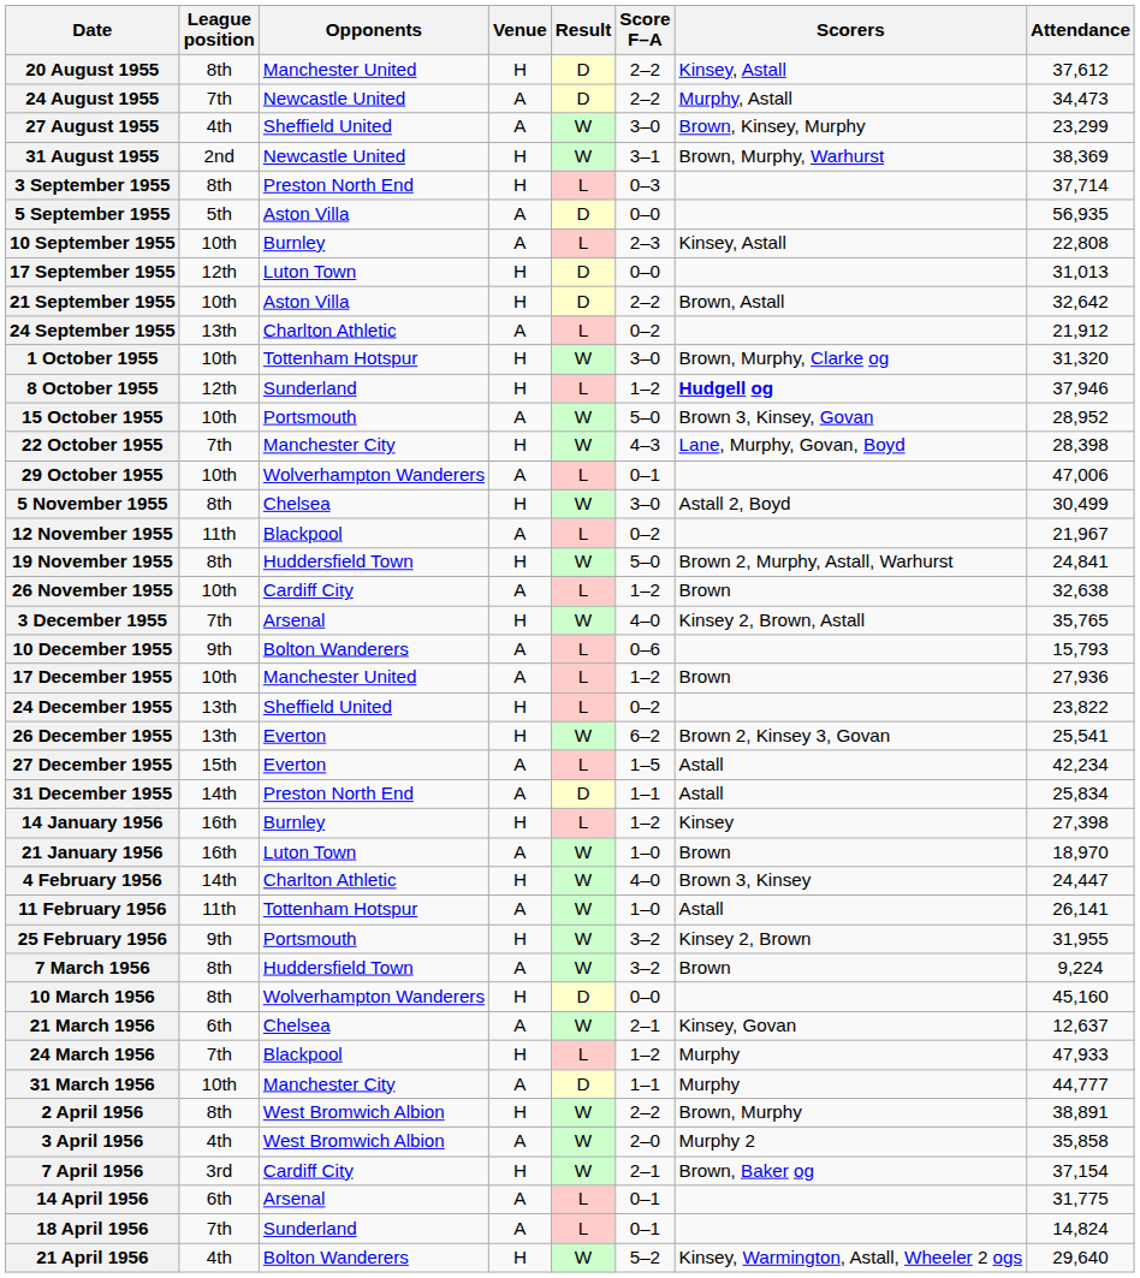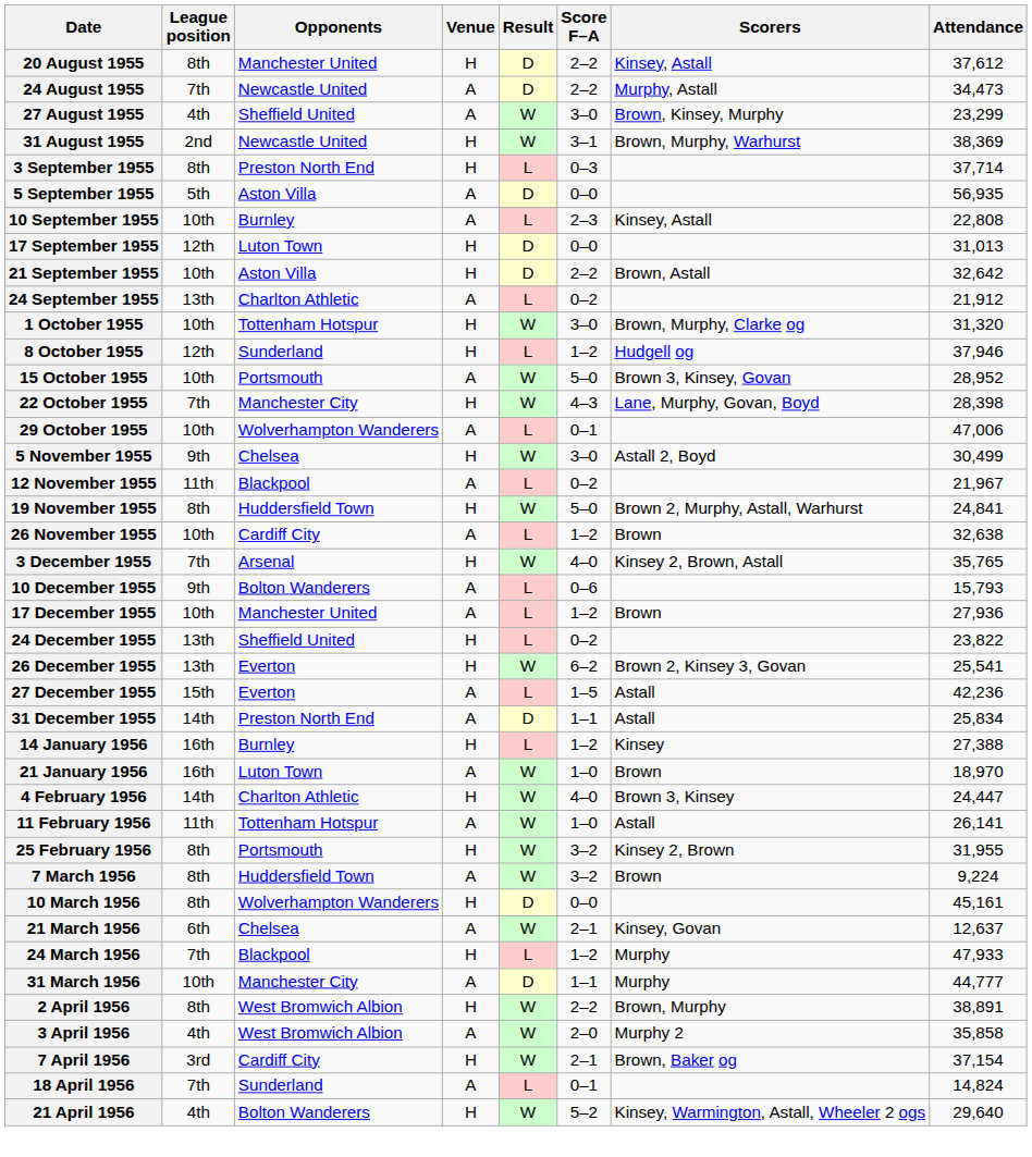 <table class="wikitable plainrowheaders" style="text-align:center">
 <tr>
 <th scope="col">Date</th>
 <th scope="col">League<br>position</th>
 <th scope="col">Opponents</th>
 <th scope="col">Venue</th>
 <th scope="col">Result</th>
 <th scope="col">Score<br>F–A</th>
 <th scope="col">Scorers</th>
 <th scope="col">Attendance</th>
 </tr>
 <tr>
 <th scope="row">20 August 1955</th>
 <td>8th</td>
 <td align="left"><a href='#'>Manchester United</a></td>
 <td>H</td>
 <td style=background:#ffc>D</td>
 <td>2–2</td>
 <td align="left"><a href='#'>Kinsey</a>, <a href='#'>Astall</a></td>
 <td>37,612</td>
 </tr>
 <tr>
 <th scope="row">24 August 1955</th>
 <td>7th</td>
 <td align="left"><a href='#'>Newcastle United</a></td>
 <td>A</td>
 <td style=background:#ffc>D</td>
 <td>2–2</td>
 <td align="left"><a href='#'>Murphy</a>, Astall</td>
 <td>34,473</td>
 </tr>
 <tr>
 <th scope="row">27 August 1955</th>
 <td>4th</td>
 <td align="left"><a href='#'>Sheffield United</a></td>
 <td>A</td>
 <td style=background:#cfc>W</td>
 <td>3–0</td>
 <td align="left"><a href='#'>Brown</a>, Kinsey, Murphy</td>
 <td>23,299</td>
 </tr>
 <tr>
 <th scope="row">31 August 1955</th>
 <td>2nd</td>
 <td align="left"><a href='#'>Newcastle United</a></td>
 <td>H</td>
 <td style=background:#cfc>W</td>
 <td>3–1</td>
 <td align="left">Brown, Murphy, <a href='#'>Warhurst</a></td>
 <td>38,369</td>
 </tr>
 <tr>
 <th scope="row">3 September 1955</th>
 <td>8th</td>
 <td align="left"><a href='#'>Preston North End</a></td>
 <td>H</td>
 <td style=background:#fcc>L</td>
 <td>0–3</td>
 <td></td>
 <td>37,714</td>
 </tr>
 <tr>
 <th scope="row">5 September 1955</th>
 <td>5th</td>
 <td align="left"><a href='#'>Aston Villa</a></td>
 <td>A</td>
 <td style=background:#ffc>D</td>
 <td>0–0</td>
 <td></td>
 <td>56,935</td>
 </tr>
 <tr>
 <th scope="row">10 September 1955</th>
 <td>10th</td>
 <td align="left"><a href='#'>Burnley</a></td>
 <td>A</td>
 <td style=background:#fcc>L</td>
 <td>2–3</td>
 <td align="left">Kinsey, Astall</td>
 <td>22,808</td>
 </tr>
 <tr>
 <th scope="row">17 September 1955</th>
 <td>12th</td>
 <td align="left"><a href='#'>Luton Town</a></td>
 <td>H</td>
 <td style=background:#ffc>D</td>
 <td>0–0</td>
 <td></td>
 <td>31,013</td>
 </tr>
 <tr>
 <th scope="row">21 September 1955</th>
 <td>10th</td>
 <td align="left"><a href='#'>Aston Villa</a></td>
 <td>H</td>
 <td style=background:#ffc>D</td>
 <td>2–2</td>
 <td align="left">Brown, Astall</td>
 <td>32,642</td>
 </tr>
 <tr>
 <th scope="row">24 September 1955</th>
 <td>13th</td>
 <td align="left"><a href='#'>Charlton Athletic</a></td>
 <td>A</td>
 <td style=background:#fcc>L</td>
 <td>0–2</td>
 <td></td>
 <td>21,912</td>
 </tr>
 <tr>
 <th scope="row">1 October 1955</th>
 <td>10th</td>
 <td align="left"><a href='#'>Tottenham Hotspur</a></td>
 <td>H</td>
 <td style=background:#cfc>W</td>
 <td>3–0</td>
 <td align="left">Brown, Murphy, <a href='#'>Clarke</a> <a href='#'>og</a></td>
 <td>31,320</td>
 </tr>
 <tr>
 <th scope="row">8 October 1955</th>
 <td>12th</td>
 <td align="left"><a href='#'>Sunderland</a></td>
 <td>H</td>
 <td style=background:#fcc>L</td>
 <td>1–2</td>
-<td align="left"><strong><a href='#'>Hudgell</a> <a href='#'>og</a></strong></td>
+<td align="left"><a href='#'>Hudgell</a> <a href='#'>og</a></td>
 <td>37,946</td>
 </tr>
 <tr>
 <th scope="row">15 October 1955</th>
 <td>10th</td>
 <td align="left"><a href='#'>Portsmouth</a></td>
 <td>A</td>
 <td style=background:#cfc>W</td>
 <td>5–0</td>
 <td align="left">Brown 3, Kinsey, <a href='#'>Govan</a></td>
 <td>28,952</td>
 </tr>
 <tr>
 <th scope="row">22 October 1955</th>
 <td>7th</td>
 <td align="left"><a href='#'>Manchester City</a></td>
 <td>H</td>
 <td style=background:#cfc>W</td>
 <td>4–3</td>
 <td align="left"><a href='#'>Lane</a>, Murphy, Govan, <a href='#'>Boyd</a></td>
 <td>28,398</td>
 </tr>
 <tr>
 <th scope="row">29 October 1955</th>
 <td>10th</td>
 <td align="left"><a href='#'>Wolverhampton Wanderers</a></td>
 <td>A</td>
 <td style=background:#fcc>L</td>
 <td>0–1</td>
 <td></td>
 <td>47,006</td>
 </tr>
 <tr>
 <th scope="row">5 November 1955</th>
-<td>8th</td>
+<td>9th</td>
 <td align="left"><a href='#'>Chelsea</a></td>
 <td>H</td>
 <td style=background:#cfc>W</td>
 <td>3–0</td>
 <td align="left">Astall 2, Boyd</td>
 <td>30,499</td>
 </tr>
 <tr>
 <th scope="row">12 November 1955</th>
 <td>11th</td>
 <td align="left"><a href='#'>Blackpool</a></td>
 <td>A</td>
 <td style=background:#fcc>L</td>
 <td>0–2</td>
 <td></td>
 <td>21,967</td>
 </tr>
 <tr>
 <th scope="row">19 November 1955</th>
 <td>8th</td>
 <td align="left"><a href='#'>Huddersfield Town</a></td>
 <td>H</td>
 <td style=background:#cfc>W</td>
 <td>5–0</td>
 <td align="left">Brown 2, Murphy, Astall, Warhurst</td>
 <td>24,841</td>
 </tr>
 <tr>
 <th scope="row">26 November 1955</th>
 <td>10th</td>
 <td align="left"><a href='#'>Cardiff City</a></td>
 <td>A</td>
 <td style=background:#fcc>L</td>
 <td>1–2</td>
 <td align="left">Brown</td>
 <td>32,638</td>
 </tr>
 <tr>
 <th scope="row">3 December 1955</th>
 <td>7th</td>
 <td align="left"><a href='#'>Arsenal</a></td>
 <td>H</td>
 <td style=background:#cfc>W</td>
 <td>4–0</td>
 <td align="left">Kinsey 2, Brown, Astall</td>
 <td>35,765</td>
 </tr>
 <tr>
 <th scope="row">10 December 1955</th>
 <td>9th</td>
 <td align="left"><a href='#'>Bolton Wanderers</a></td>
 <td>A</td>
 <td style=background:#fcc>L</td>
 <td>0–6</td>
 <td></td>
 <td>15,793</td>
 </tr>
 <tr>
 <th scope="row">17 December 1955</th>
 <td>10th</td>
 <td align="left"><a href='#'>Manchester United</a></td>
 <td>A</td>
 <td style=background:#fcc>L</td>
 <td>1–2</td>
 <td align="left">Brown</td>
 <td>27,936</td>
 </tr>
 <tr>
 <th scope="row">24 December 1955</th>
 <td>13th</td>
 <td align="left"><a href='#'>Sheffield United</a></td>
 <td>H</td>
 <td style=background:#fcc>L</td>
 <td>0–2</td>
 <td></td>
 <td>23,822</td>
 </tr>
 <tr>
 <th scope="row">26 December 1955</th>
 <td>13th</td>
 <td align="left"><a href='#'>Everton</a></td>
 <td>H</td>
 <td style=background:#cfc>W</td>
 <td>6–2</td>
 <td align="left">Brown 2, Kinsey 3, Govan</td>
 <td>25,541</td>
 </tr>
 <tr>
 <th scope="row">27 December 1955</th>
 <td>15th</td>
 <td align="left"><a href='#'>Everton</a></td>
 <td>A</td>
 <td style=background:#fcc>L</td>
 <td>1–5</td>
 <td align="left">Astall</td>
-<td>42,234</td>
+<td>42,236</td>
 </tr>
 <tr>
 <th scope="row">31 December 1955</th>
 <td>14th</td>
 <td align="left"><a href='#'>Preston North End</a></td>
 <td>A</td>
 <td style=background:#ffc>D</td>
 <td>1–1</td>
 <td align="left">Astall</td>
 <td>25,834</td>
 </tr>
 <tr>
 <th scope="row">14 January 1956</th>
 <td>16th</td>
 <td align="left"><a href='#'>Burnley</a></td>
 <td>H</td>
 <td style=background:#fcc>L</td>
 <td>1–2</td>
 <td align="left">Kinsey</td>
-<td>27,398</td>
+<td>27,388</td>
 </tr>
 <tr>
 <th scope="row">21 January 1956</th>
 <td>16th</td>
 <td align="left"><a href='#'>Luton Town</a></td>
 <td>A</td>
 <td style=background:#cfc>W</td>
 <td>1–0</td>
 <td align="left">Brown</td>
 <td>18,970</td>
 </tr>
 <tr>
 <th scope="row">4 February 1956</th>
 <td>14th</td>
 <td align="left"><a href='#'>Charlton Athletic</a></td>
 <td>H</td>
 <td style=background:#cfc>W</td>
 <td>4–0</td>
 <td align="left">Brown 3, Kinsey</td>
 <td>24,447</td>
 </tr>
 <tr>
 <th scope="row">11 February 1956</th>
 <td>11th</td>
 <td align="left"><a href='#'>Tottenham Hotspur</a></td>
 <td>A</td>
 <td style=background:#cfc>W</td>
 <td>1–0</td>
 <td align="left">Astall</td>
 <td>26,141</td>
 </tr>
 <tr>
 <th scope="row">25 February 1956</th>
-<td>9th</td>
+<td>8th</td>
 <td align="left"><a href='#'>Portsmouth</a></td>
 <td>H</td>
 <td style=background:#cfc>W</td>
 <td>3–2</td>
 <td align="left">Kinsey 2, Brown</td>
 <td>31,955</td>
 </tr>
 <tr>
 <th scope="row">7 March 1956</th>
 <td>8th</td>
 <td align="left"><a href='#'>Huddersfield Town</a></td>
 <td>A</td>
 <td style=background:#cfc>W</td>
 <td>3–2</td>
 <td align="left">Brown</td>
 <td>9,224</td>
 </tr>
 <tr>
 <th scope="row">10 March 1956</th>
 <td>8th</td>
 <td align="left"><a href='#'>Wolverhampton Wanderers</a></td>
 <td>H</td>
 <td style=background:#ffc>D</td>
 <td>0–0</td>
 <td></td>
-<td>45,160</td>
+<td>45,161</td>
 </tr>
 <tr>
 <th scope="row">21 March 1956</th>
 <td>6th</td>
 <td align="left"><a href='#'>Chelsea</a></td>
 <td>A</td>
 <td style=background:#cfc>W</td>
 <td>2–1</td>
 <td align="left">Kinsey, Govan</td>
 <td>12,637</td>
 </tr>
 <tr>
 <th scope="row">24 March 1956</th>
 <td>7th</td>
 <td align="left"><a href='#'>Blackpool</a></td>
 <td>H</td>
 <td style=background:#fcc>L</td>
 <td>1–2</td>
 <td align="left">Murphy</td>
 <td>47,933</td>
 </tr>
 <tr>
 <th scope="row">31 March 1956</th>
 <td>10th</td>
 <td align="left"><a href='#'>Manchester City</a></td>
 <td>A</td>
 <td style=background:#ffc>D</td>
 <td>1–1</td>
 <td align="left">Murphy</td>
 <td>44,777</td>
 </tr>
 <tr>
 <th scope="row">2 April 1956</th>
 <td>8th</td>
 <td align="left"><a href='#'>West Bromwich Albion</a></td>
 <td>H</td>
 <td style=background:#cfc>W</td>
 <td>2–2</td>
 <td align="left">Brown, Murphy</td>
 <td>38,891</td>
 </tr>
 <tr>
 <th scope="row">3 April 1956</th>
 <td>4th</td>
 <td align="left"><a href='#'>West Bromwich Albion</a></td>
 <td>A</td>
 <td style=background:#cfc>W</td>
 <td>2–0</td>
 <td align="left">Murphy 2</td>
 <td>35,858</td>
 </tr>
 <tr>
 <th scope="row">7 April 1956</th>
 <td>3rd</td>
 <td align="left"><a href='#'>Cardiff City</a></td>
 <td>H</td>
 <td style=background:#cfc>W</td>
 <td>2–1</td>
 <td align="left">Brown, <a href='#'>Baker</a> <a href='#'>og</a></td>
 <td>37,154</td>
 </tr>
 <tr>
-<th scope="row">14 April 1956</th>
-<td>6th</td>
-<td align="left"><a href='#'>Arsenal</a></td>
-<td>A</td>
-<td style=background:#fcc>L</td>
-<td>0–1</td>
-<td></td>
-<td>31,775</td>
-</tr>
-<tr>
 <th scope="row">18 April 1956</th>
 <td>7th</td>
 <td align="left"><a href='#'>Sunderland</a></td>
 <td>A</td>
 <td style=background:#fcc>L</td>
 <td>0–1</td>
 <td></td>
 <td>14,824</td>
 </tr>
 <tr>
 <th scope="row">21 April 1956</th>
 <td>4th</td>
 <td align="left"><a href='#'>Bolton Wanderers</a></td>
 <td>H</td>
 <td style=background:#cfc>W</td>
 <td>5–2</td>
 <td align="left">Kinsey, <a href='#'>Warmington</a>, Astall, <a href='#'>Wheeler</a> 2 <a href='#'>ogs</a></td>
 <td>29,640</td>
 </tr>
 </table>
